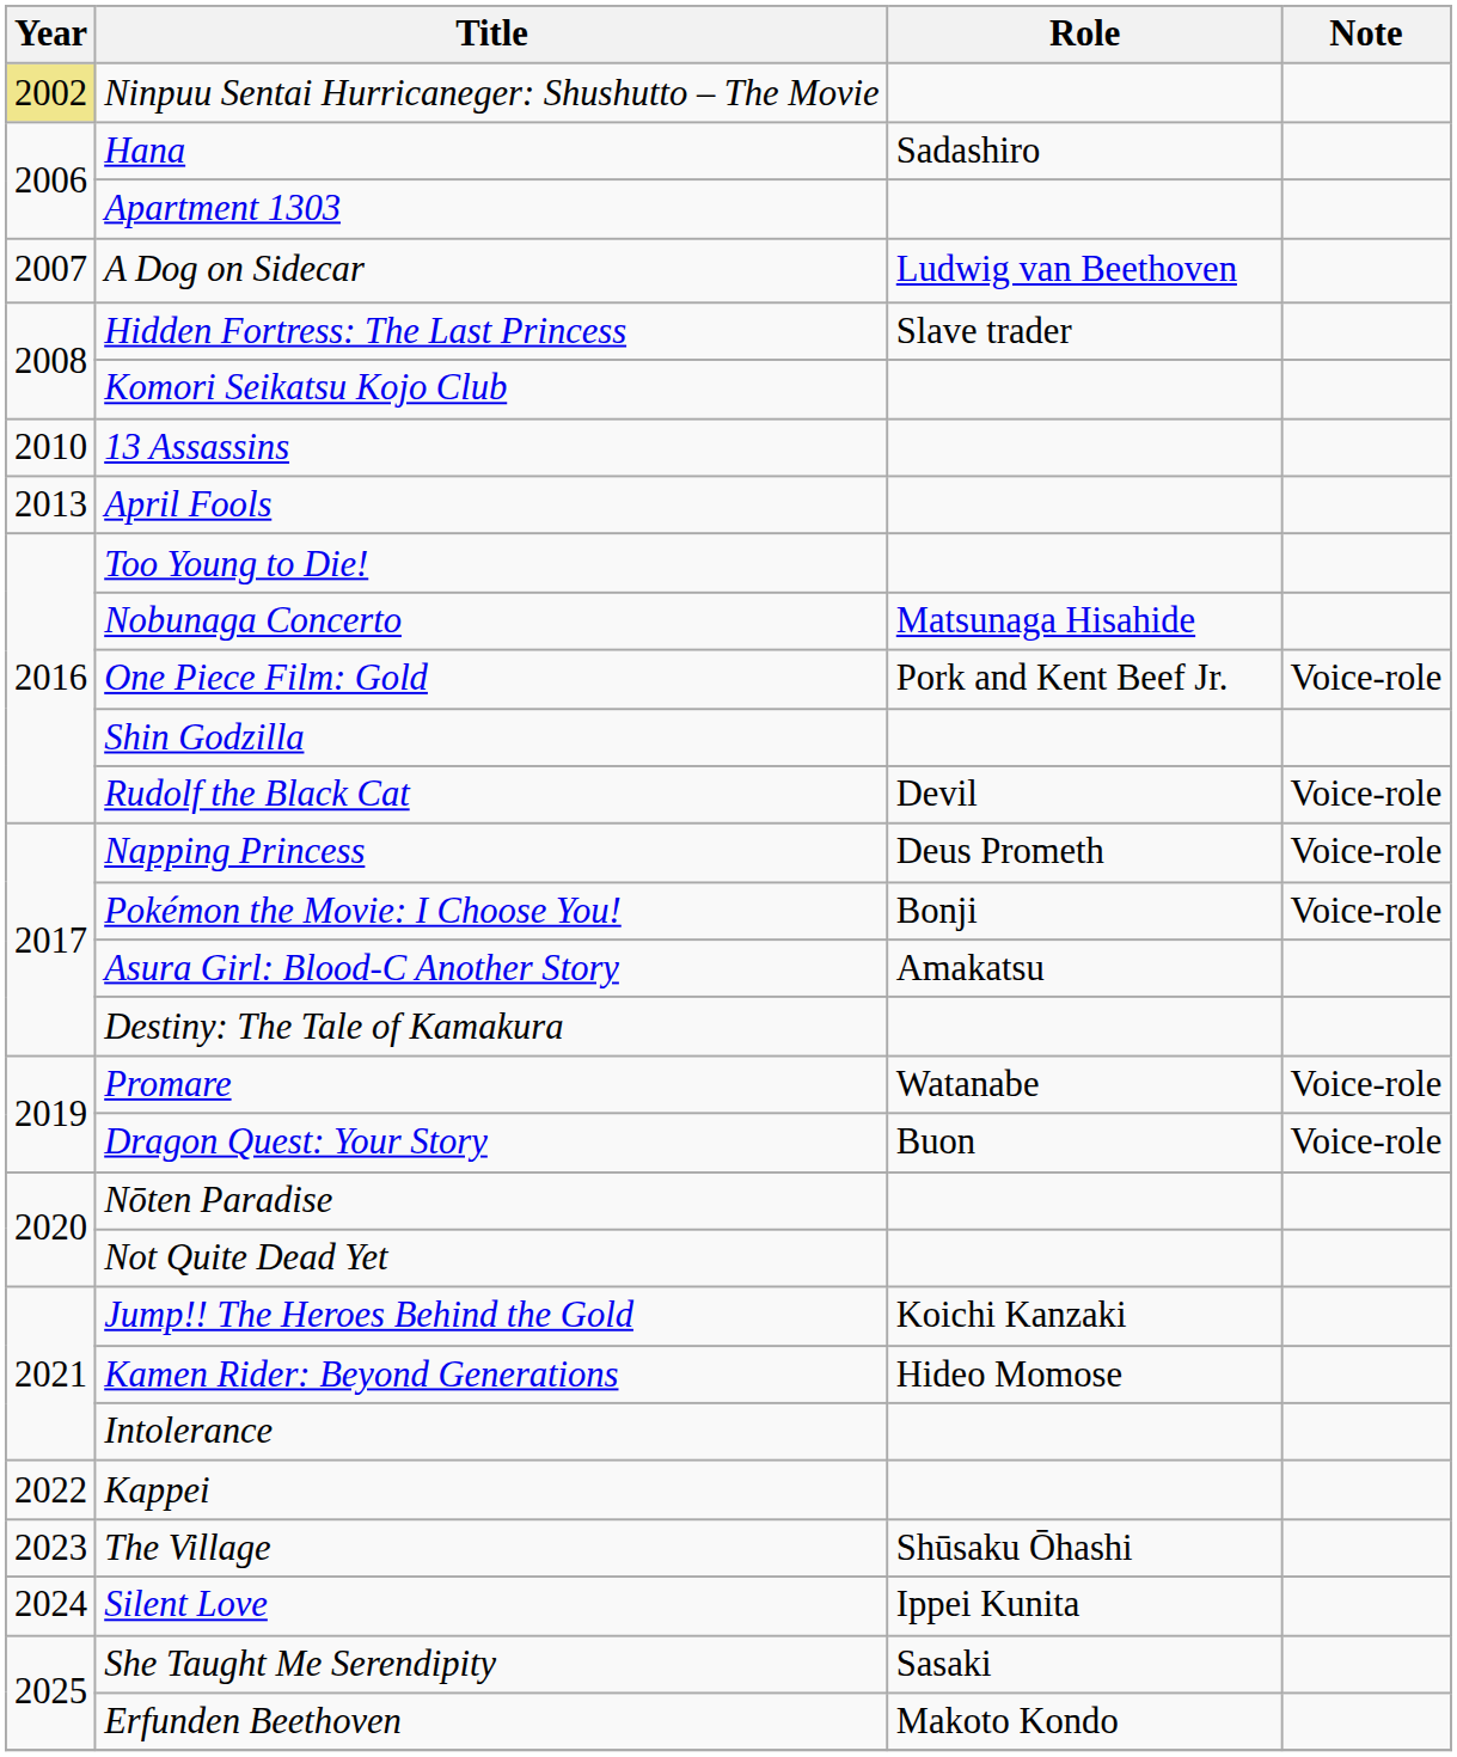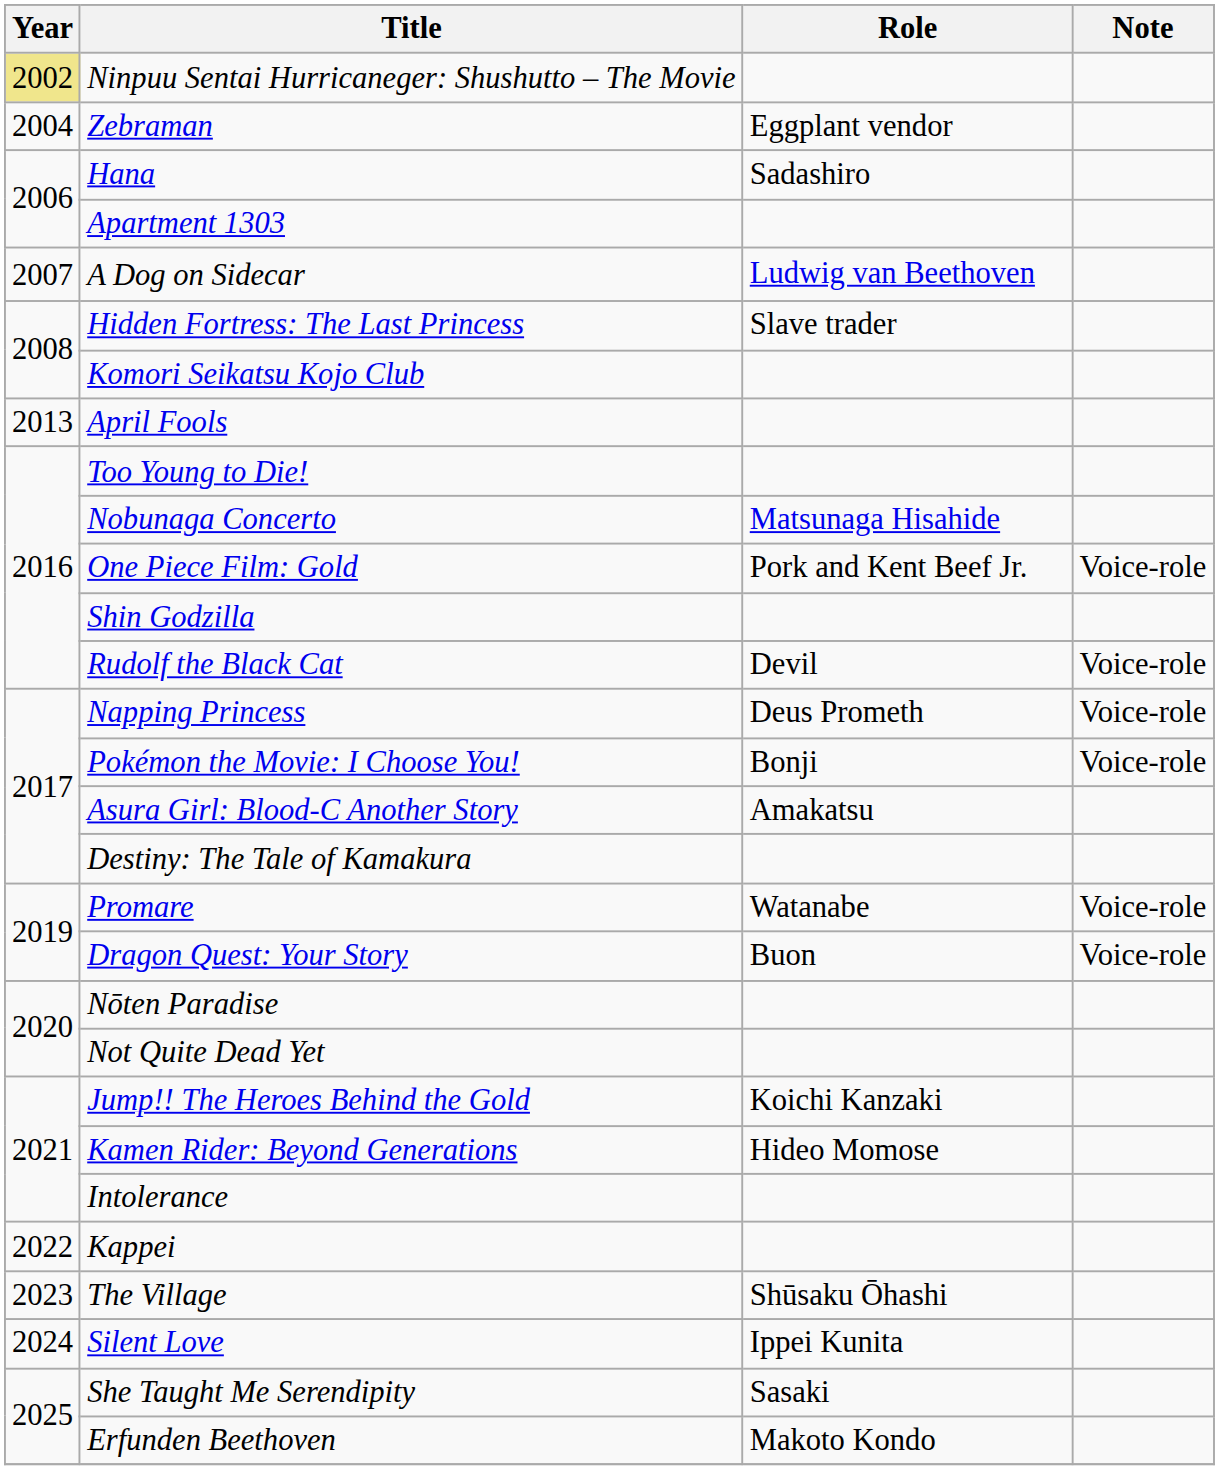 <table class="wikitable">
 <tr>
 <th>Year</th>
 <th>Title</th>
 <th>Role</th>
 <th>Note</th>
 </tr>
 <tr>
 <td style="background: khaki;">2002</td>
 <td><em>Ninpuu Sentai Hurricaneger: Shushutto – The Movie</em></td>
 <td></td>
+<td></td>
+</tr>
+<tr>
+<td>2004</td>
+<td><em><a href='#'>Zebraman</a></em></td>
+<td>Eggplant vendor</td>
 <td></td>
 </tr>
 <tr>
 <td rowspan="2">2006</td>
 <td><em><a href='#'>Hana</a></em></td>
 <td>Sadashiro</td>
 <td></td>
 </tr>
 <tr>
 <td><em><a href='#'>Apartment 1303</a></em></td>
 <td></td>
 <td></td>
 </tr>
 <tr>
 <td>2007</td>
 <td><em>A Dog on Sidecar</em></td>
 <td><a href='#'>Ludwig van Beethoven</a>　</td>
 <td></td>
 </tr>
 <tr>
 <td rowspan="2">2008</td>
 <td><em><a href='#'>Hidden Fortress: The Last Princess </a></em></td>
 <td>Slave trader</td>
 <td></td>
 </tr>
 <tr>
 <td><em><a href='#'>Komori Seikatsu Kojo Club</a></em></td>
-<td></td>
-<td></td>
-</tr>
-<tr>
-<td>2010</td>
-<td><em><a href='#'>13 Assassins</a></em></td>
 <td></td>
 <td></td>
 </tr>
 <tr>
 <td>2013</td>
 <td><em><a href='#'>April Fools</a></em></td>
 <td></td>
 <td></td>
 </tr>
 <tr>
 <td rowspan="5">2016</td>
 <td><em><a href='#'>Too Young to Die!</a></em></td>
 <td></td>
 <td></td>
 </tr>
 <tr>
 <td><em><a href='#'>Nobunaga Concerto</a></em></td>
 <td><a href='#'>Matsunaga Hisahide</a></td>
 <td></td>
 </tr>
 <tr>
 <td><em><a href='#'>One Piece Film: Gold</a></em></td>
 <td>Pork and Kent Beef Jr.</td>
 <td>Voice-role</td>
 </tr>
 <tr>
 <td><em><a href='#'>Shin Godzilla</a></em></td>
 <td></td>
 <td></td>
 </tr>
 <tr>
 <td><em><a href='#'>Rudolf the Black Cat</a></em></td>
 <td>Devil</td>
 <td>Voice-role</td>
 </tr>
 <tr>
 <td rowspan="4">2017</td>
 <td><em><a href='#'>Napping Princess</a></em></td>
 <td>Deus Prometh</td>
 <td>Voice-role</td>
 </tr>
 <tr>
 <td><em><a href='#'>Pokémon the Movie: I Choose You!</a></em></td>
 <td>Bonji</td>
 <td>Voice-role</td>
 </tr>
 <tr>
 <td><em><a href='#'>Asura Girl: Blood-C Another Story</a></em></td>
 <td>Amakatsu</td>
 <td></td>
 </tr>
 <tr>
 <td><em>Destiny: The Tale of Kamakura</em></td>
 <td></td>
 <td></td>
 </tr>
 <tr>
 <td rowspan="2">2019</td>
 <td><em><a href='#'>Promare</a></em></td>
 <td>Watanabe</td>
 <td>Voice-role</td>
 </tr>
 <tr>
 <td><em><a href='#'>Dragon Quest: Your Story</a></em></td>
 <td>Buon</td>
 <td>Voice-role</td>
 </tr>
 <tr>
 <td rowspan="2">2020</td>
 <td><em>Nōten Paradise</em></td>
 <td></td>
 <td></td>
 </tr>
 <tr>
 <td><em>Not Quite Dead Yet</em></td>
 <td></td>
 <td></td>
 </tr>
 <tr>
 <td rowspan="3">2021</td>
 <td><em><a href='#'>Jump!! The Heroes Behind the Gold</a></em></td>
 <td>Koichi Kanzaki</td>
 <td></td>
 </tr>
 <tr>
 <td><em><a href='#'>Kamen Rider: Beyond Generations</a></em></td>
 <td>Hideo Momose</td>
 <td></td>
 </tr>
 <tr>
 <td><em>Intolerance</em></td>
 <td></td>
 <td></td>
 </tr>
 <tr>
 <td>2022</td>
 <td><em>Kappei</em></td>
 <td></td>
 <td></td>
 </tr>
 <tr>
 <td>2023</td>
 <td><em>The Village</em></td>
 <td>Shūsaku Ōhashi</td>
 <td></td>
 </tr>
 <tr>
 <td>2024</td>
 <td><em><a href='#'>Silent Love</a></em></td>
 <td>Ippei Kunita</td>
 <td></td>
 </tr>
 <tr>
 <td rowspan="2">2025</td>
 <td><em>She Taught Me Serendipity</em></td>
 <td>Sasaki</td>
 <td></td>
 </tr>
 <tr>
 <td><em>Erfunden Beethoven</em></td>
 <td>Makoto Kondo</td>
 <td></td>
 </tr>
 <tr>
 </tr>
 </table>
